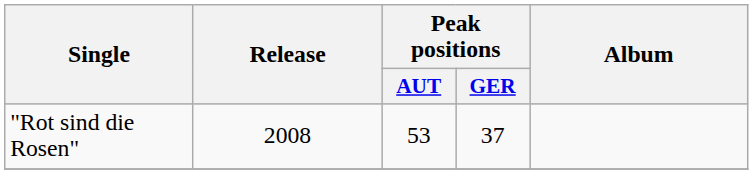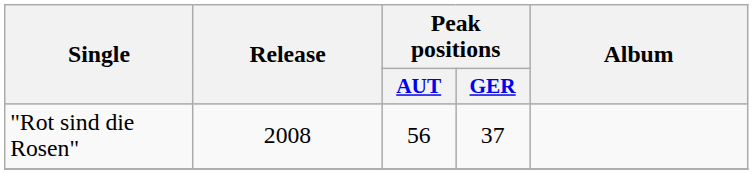 <table class="wikitable">
 <tr>
 <th align="center" rowspan="2" width="120">Single</th>
 <th align="center" rowspan="2" width="120">Release</th>
 <th align="center" colspan="2" width="20">Peak positions</th>
 <th align="center" rowspan="2" width="140">Album</th>
 </tr>
 <tr>
 <th scope="col" style="width:3em;font-size:90%;"><a href='#'>AUT</a></th>
 <th scope="col" style="width:3em;font-size:90%;"><a href='#'>GER</a></th>
 </tr>
 <tr>
 <td>"Rot sind die Rosen"</td>
 <td style="text-align:center;">2008</td>
-<td style="text-align:center;">53</td>
+<td style="text-align:center;">56</td>
 <td style="text-align:center;">37</td>
 <td style="text-align:center;"></td>
 </tr>
 <tr>
 </tr>
 </table>
